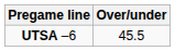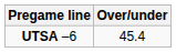 <table class="wikitable">
 <tr align="center">
 <th style=>Pregame line</th>
 <th style=>Over/under</th>
 </tr>
 <tr align="center">
 <td><strong>UTSA</strong> –6</td>
-<td>45.5</td>
+<td>45.4</td>
 </tr>
 </table>
